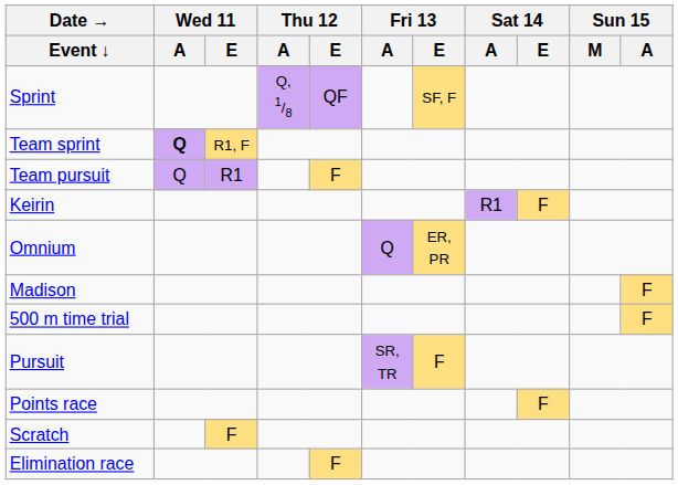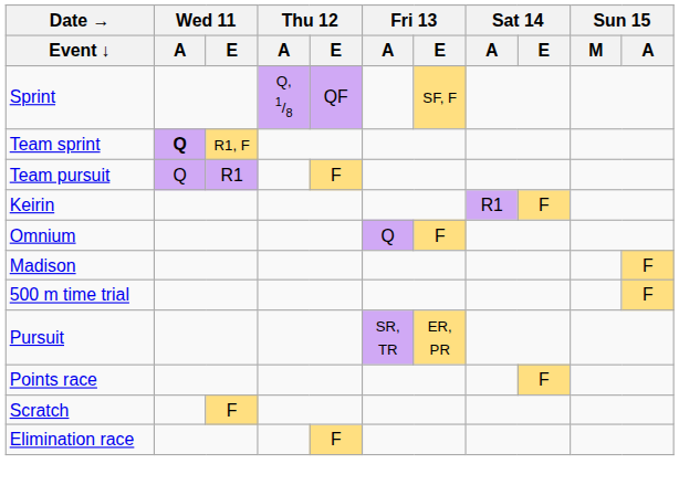 <table class="wikitable" style="margin:0.5em auto; font-size:90%; line-height:1.25em;text-align:center;">
 <tr>
 <th>Date →</th>
 <th colspan=2>Wed 11</th>
 <th colspan=2>Thu 12</th>
 <th colspan=2>Fri 13</th>
 <th colspan=2>Sat 14</th>
 <th colspan=2>Sun 15</th>
 </tr>
 <tr>
 <th style="width:8em;">Event ↓</th>
 <th style="width:2.5em;">A</th>
 <th style="width:2.5em;">E</th>
 <th style="width:2.5em;">A</th>
 <th style="width:2.5em;">E</th>
 <th style="width:2.5em;">A</th>
 <th style="width:2.5em;">E</th>
 <th style="width:2.5em;">A</th>
 <th style="width:2.5em;">E</th>
 <th style="width:2.5em;">M</th>
 <th style="width:2.5em;">A</th>
 </tr>
 <tr>
 <td align=left><a href='#'>Sprint</a></td>
 <td colspan=2></td>
 <td bgcolor="#D0A9F5"><small>Q,</small><br><small><sup>1</sup>/<sub>8</sub></small></td>
 <td bgcolor="#D0A9F5">QF</td>
 <td></td>
 <td bgcolor="#FFDF80"><small>SF, F</small></td>
 <td colspan=2></td>
 <td colspan=2></td>
 </tr>
 <tr>
 <td align=left><a href='#'>Team sprint</a></td>
 <td bgcolor="#D0A9F5"><strong>Q</strong></td>
 <td bgcolor="#FFDF80"><small>R1, F</small></td>
 <td colspan=2></td>
 <td colspan=2></td>
 <td colspan=2></td>
 <td colspan=2></td>
 </tr>
 <tr>
 <td align=left><a href='#'>Team pursuit</a></td>
 <td bgcolor="#D0A9F5">Q</td>
 <td bgcolor="#D0A9F5">R1</td>
 <td></td>
 <td bgcolor="#FFDF80">F</td>
 <td colspan=2></td>
 <td colspan=2></td>
 <td colspan=2></td>
 </tr>
 <tr>
 <td align=left><a href='#'>Keirin</a></td>
 <td colspan=2></td>
 <td colspan=2></td>
 <td colspan=2></td>
 <td bgcolor="#D0A9F5">R1</td>
 <td bgcolor="#FFDF80">F</td>
 <td colspan=2></td>
 </tr>
 <tr>
 <td align=left><a href='#'>Omnium</a></td>
 <td colspan=2></td>
 <td colspan=2></td>
 <td bgcolor="#D0A9F5">Q</td>
-<td bgcolor="#FFDF80"><small>ER, PR</small></td>
+<td bgcolor="#FFDF80">F</td>
 <td colspan=2></td>
 <td colspan=2></td>
 </tr>
 <tr>
 <td align=left><a href='#'>Madison</a></td>
 <td colspan=2></td>
 <td colspan=2></td>
 <td colspan=2></td>
 <td colspan=2></td>
 <td></td>
 <td bgcolor="#FFDF80">F</td>
 </tr>
 <tr>
 <td align=left><a href='#'>500 m time trial</a></td>
 <td colspan=2></td>
 <td colspan=2></td>
 <td colspan=2></td>
 <td colspan=2></td>
 <td></td>
 <td bgcolor="#FFDF80">F</td>
 </tr>
 <tr>
 <td align=left><a href='#'>Pursuit</a></td>
 <td colspan=2></td>
 <td colspan=2></td>
 <td bgcolor="#D0A9F5"><small>SR, TR</small></td>
-<td bgcolor="#FFDF80">F</td>
+<td bgcolor="#FFDF80"><small>ER, PR</small></td>
 <td colspan=2></td>
 <td colspan=2></td>
 </tr>
 <tr>
 <td align=left><a href='#'>Points race</a></td>
 <td colspan=2></td>
 <td colspan=2></td>
 <td colspan=2></td>
 <td></td>
 <td bgcolor="#FFDF80">F</td>
 <td colspan=2></td>
 </tr>
 <tr>
 <td align=left><a href='#'>Scratch</a></td>
 <td></td>
 <td bgcolor="#FFDF80">F</td>
 <td colspan=2></td>
 <td colspan=2></td>
 <td colspan=2></td>
 <td colspan=2></td>
 </tr>
 <tr>
 <td align=left><a href='#'>Elimination race</a></td>
 <td colspan=2></td>
 <td></td>
 <td bgcolor="#FFDF80">F</td>
 <td colspan=2></td>
 <td colspan=2></td>
 <td colspan=2></td>
 </tr>
 </table>
